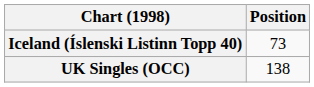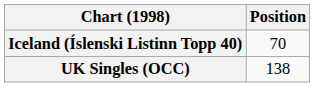 <table class="wikitable plainrowheaders" style="text-align:center">
 <tr>
 <th>Chart (1998)</th>
 <th>Position</th>
 </tr>
 <tr>
 <th scope="row">Iceland (Íslenski Listinn Topp 40)</th>
-<td>73</td>
+<td>70</td>
 </tr>
 <tr>
 <th scope="row">UK Singles (OCC)</th>
 <td>138</td>
 </tr>
 </table>
